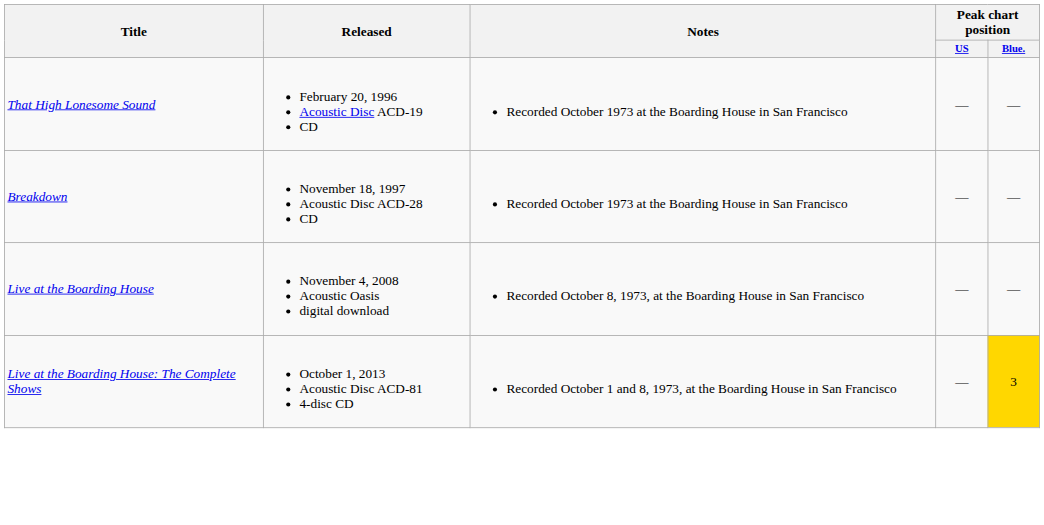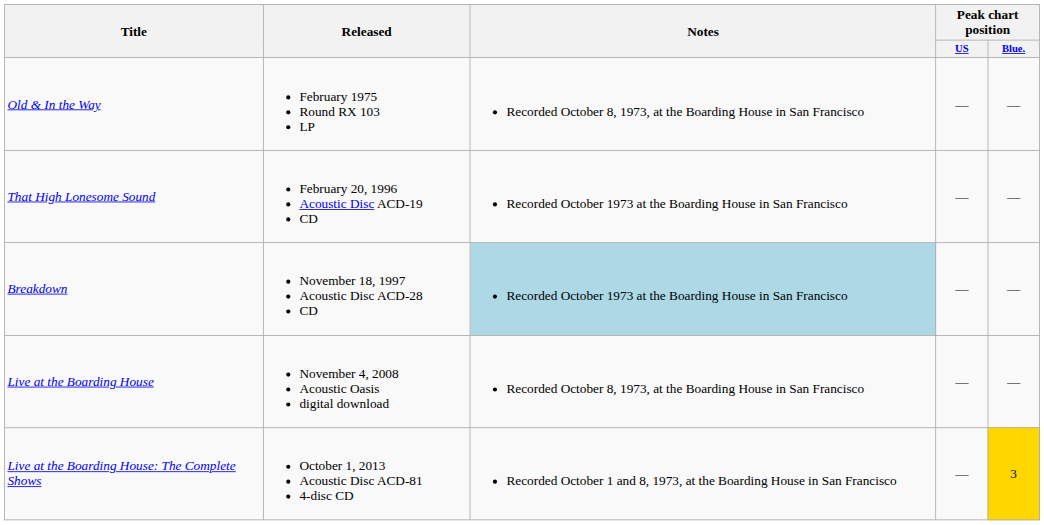 <table class="wikitable">
 <tr>
 <th rowspan="2" style="width:25%">Title</th>
 <th rowspan="2" style="width:20%">Released</th>
 <th rowspan="2" style="width:45%">Notes</th>
 <th colspan="2">Peak chart position</th>
 </tr>
 <tr>
 <th style="width:5%;font-size:80%;"><a href='#'>US</a></th>
 <th style="width:5%;font-size:80%;"><a href='#'>Blue.</a></th>
 </tr>
 <tr>
+<td><em><a href='#'>Old & In the Way</a></em></td>
+<td><br><ul><li>February 1975</li><li>Round RX 103</li><li>LP</li></ul></td>
+<td><br><ul><li>Recorded October 8, 1973, at the Boarding House in San Francisco</li></ul></td>
+<td align="center">—</td>
+<td align="center">—</td>
+</tr>
+<tr>
 <td><em><a href='#'>That High Lonesome Sound</a></em></td>
 <td><br><ul><li>February 20, 1996</li><li><a href='#'>Acoustic Disc</a> ACD-19</li><li>CD</li></ul></td>
 <td><br><ul><li>Recorded October 1973 at the Boarding House in San Francisco</li></ul></td>
 <td align="center">—</td>
 <td align="center">—</td>
 </tr>
 <tr>
 <td><em><a href='#'>Breakdown</a></em></td>
 <td><br><ul><li>November 18, 1997</li><li>Acoustic Disc ACD-28</li><li>CD</li></ul></td>
-<td><br><ul><li>Recorded October 1973 at the Boarding House in San Francisco</li></ul></td>
+<td style="background: lightblue;"><br><ul><li>Recorded October 1973 at the Boarding House in San Francisco</li></ul></td>
 <td align="center">—</td>
 <td align="center">—</td>
 </tr>
 <tr>
 <td><em><a href='#'>Live at the Boarding House</a></em></td>
 <td><br><ul><li>November 4, 2008</li><li>Acoustic Oasis</li><li>digital download</li></ul></td>
 <td><br><ul><li>Recorded October 8, 1973, at the Boarding House in San Francisco</li></ul></td>
 <td align="center">—</td>
 <td align="center">—</td>
 </tr>
 <tr>
 <td><em><a href='#'>Live at the Boarding House: The Complete Shows</a></em></td>
 <td><br><ul><li>October 1, 2013</li><li>Acoustic Disc ACD-81</li><li>4-disc CD</li></ul></td>
 <td><br><ul><li>Recorded October 1 and 8, 1973, at the Boarding House in San Francisco</li></ul></td>
 <td align="center">—</td>
 <td align="center" style="background: gold;">3</td>
 </tr>
 </table>
